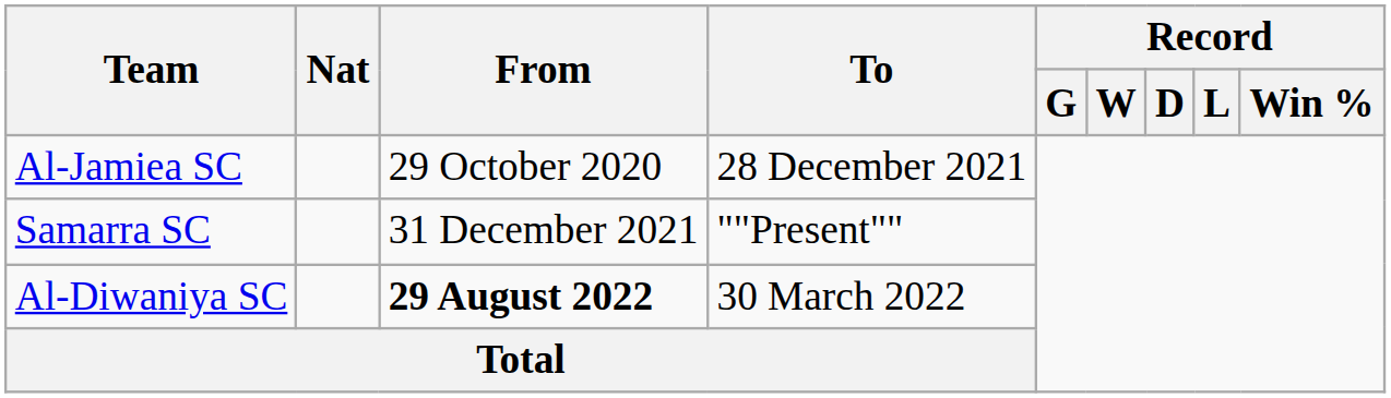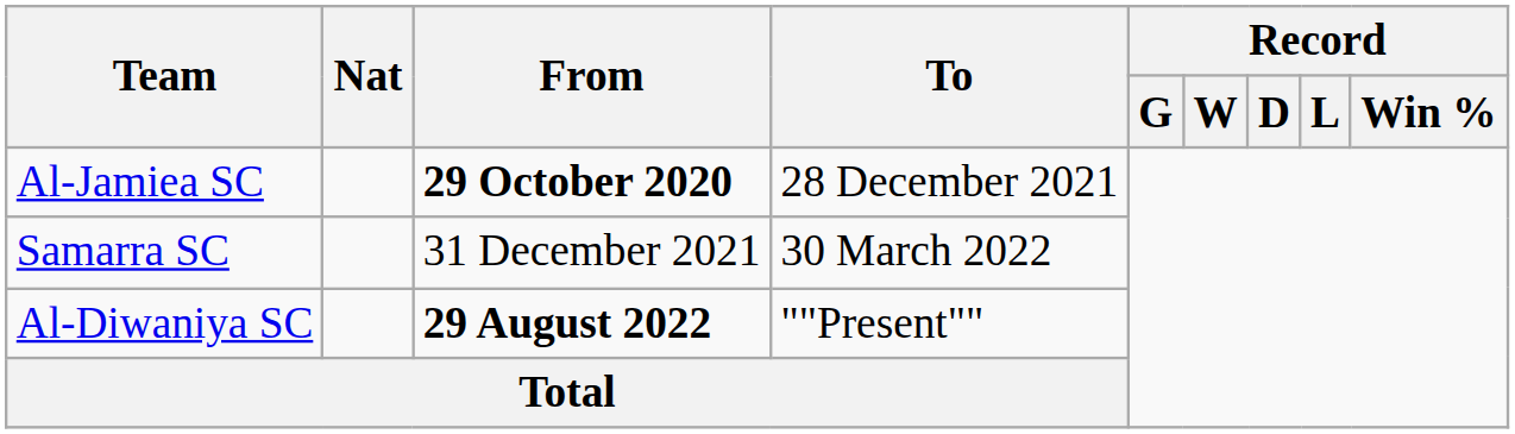 <table class="wikitable" style="text-align: center">
 <tr>
 <th rowspan="2">Team</th>
 <th rowspan="2">Nat</th>
 <th rowspan="2">From</th>
 <th rowspan="2">To</th>
 <th colspan="5">Record</th>
 </tr>
 <tr>
 <th>G</th>
 <th>W</th>
 <th>D</th>
 <th>L</th>
 <th>Win %</th>
 </tr>
 <tr>
 <td align=left><a href='#'>Al-Jamiea SC</a></td>
 <td></td>
-<td align=left>29 October 2020</td>
+<td align=left><strong>29 October 2020</strong></td>
 <td align=left>28 December 2021<br></td>
 </tr>
 <tr>
 <td align=left><a href='#'>Samarra SC</a></td>
 <td></td>
 <td align=left>31 December 2021</td>
-<td align=left>""Present""<br></td>
+<td align=left>30 March 2022<br></td>
 </tr>
 <tr>
 <td align=left><a href='#'>Al-Diwaniya SC</a></td>
 <td></td>
 <td align=left><strong>29 August 2022</strong></td>
-<td align=left>30 March 2022<br></td>
+<td align=left>""Present""<br></td>
 </tr>
 <tr>
 <th colspan="4" align="center" valign=middle>Total<br></th>
 </tr>
 </table>
